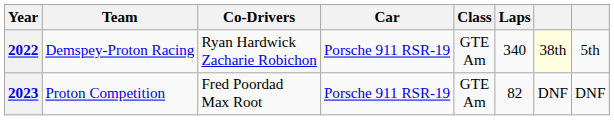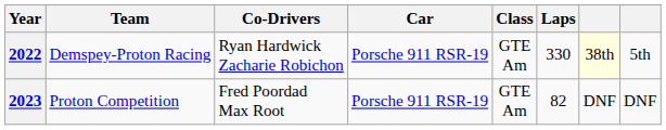 <table class="wikitable" style="text-align:center; font-size:90%">
 <tr>
 <th>Year</th>
 <th>Team</th>
 <th>Co-Drivers</th>
 <th>Car</th>
 <th>Class</th>
 <th>Laps</th>
 <th></th>
 <th></th>
 </tr>
 <tr>
 <th><a href='#'>2022</a></th>
 <td align="left" nowrap> <a href='#'>Demspey-Proton Racing</a></td>
 <td align="left" nowrap> Ryan Hardwick<br> <a href='#'>Zacharie Robichon</a></td>
 <td align="left" nowrap><a href='#'>Porsche 911 RSR-19</a></td>
 <td>GTE<br>Am</td>
-<td>340</td>
+<td>330</td>
 <td style="background: lightyellow;">38th</td>
 <td>5th</td>
 </tr>
 <tr>
 <th><a href='#'>2023</a></th>
 <td align="left" nowrap> <a href='#'>Proton Competition</a></td>
 <td align="left" nowrap> Fred Poordad<br> Max Root</td>
 <td align="left" nowrap><a href='#'>Porsche 911 RSR-19</a></td>
 <td>GTE<br>Am</td>
 <td>82</td>
 <td>DNF</td>
 <td>DNF</td>
 </tr>
 </table>
